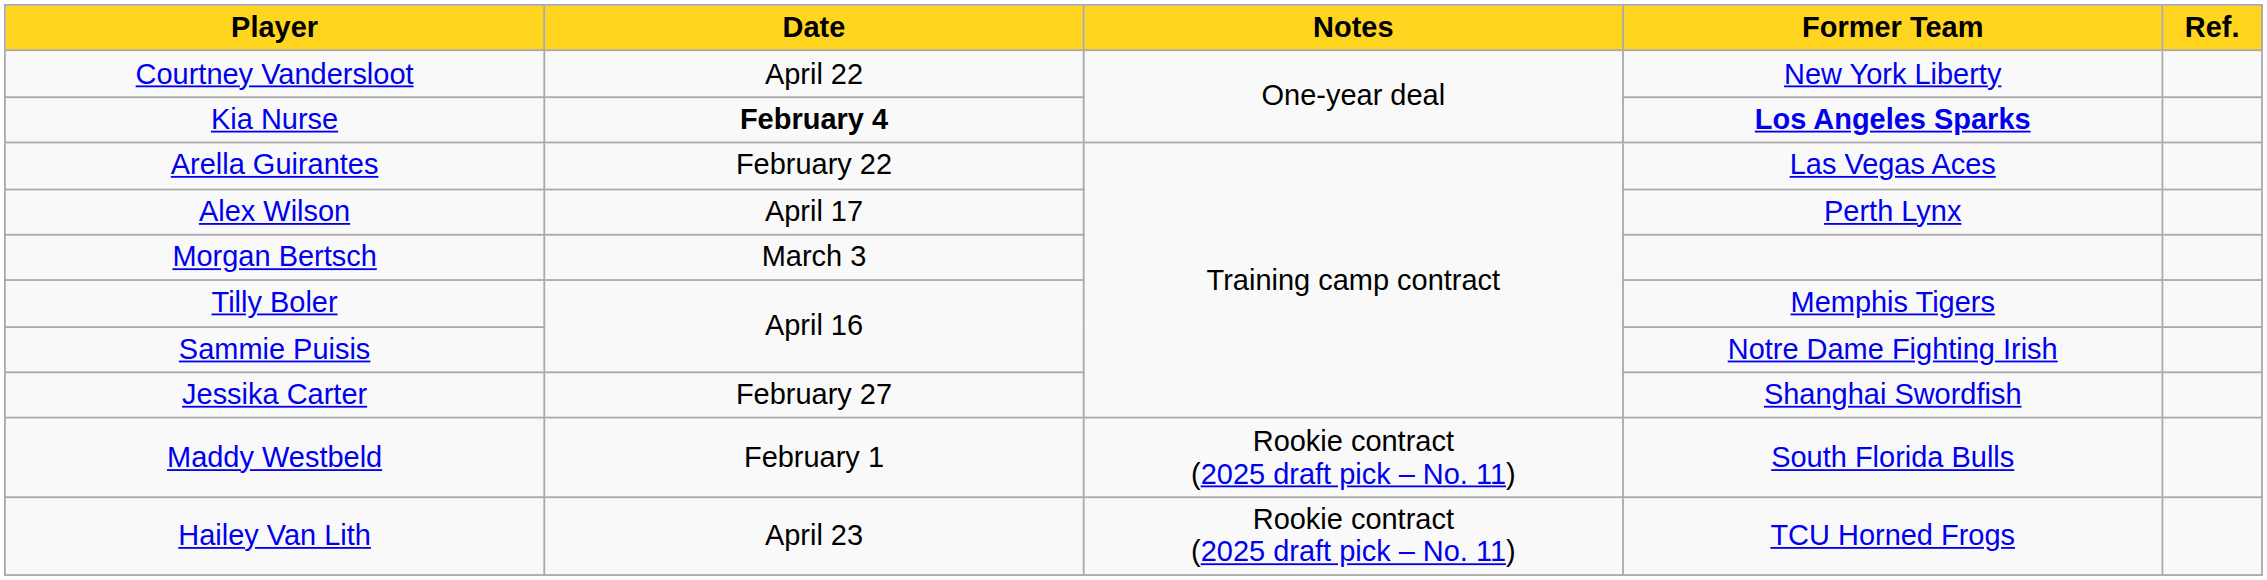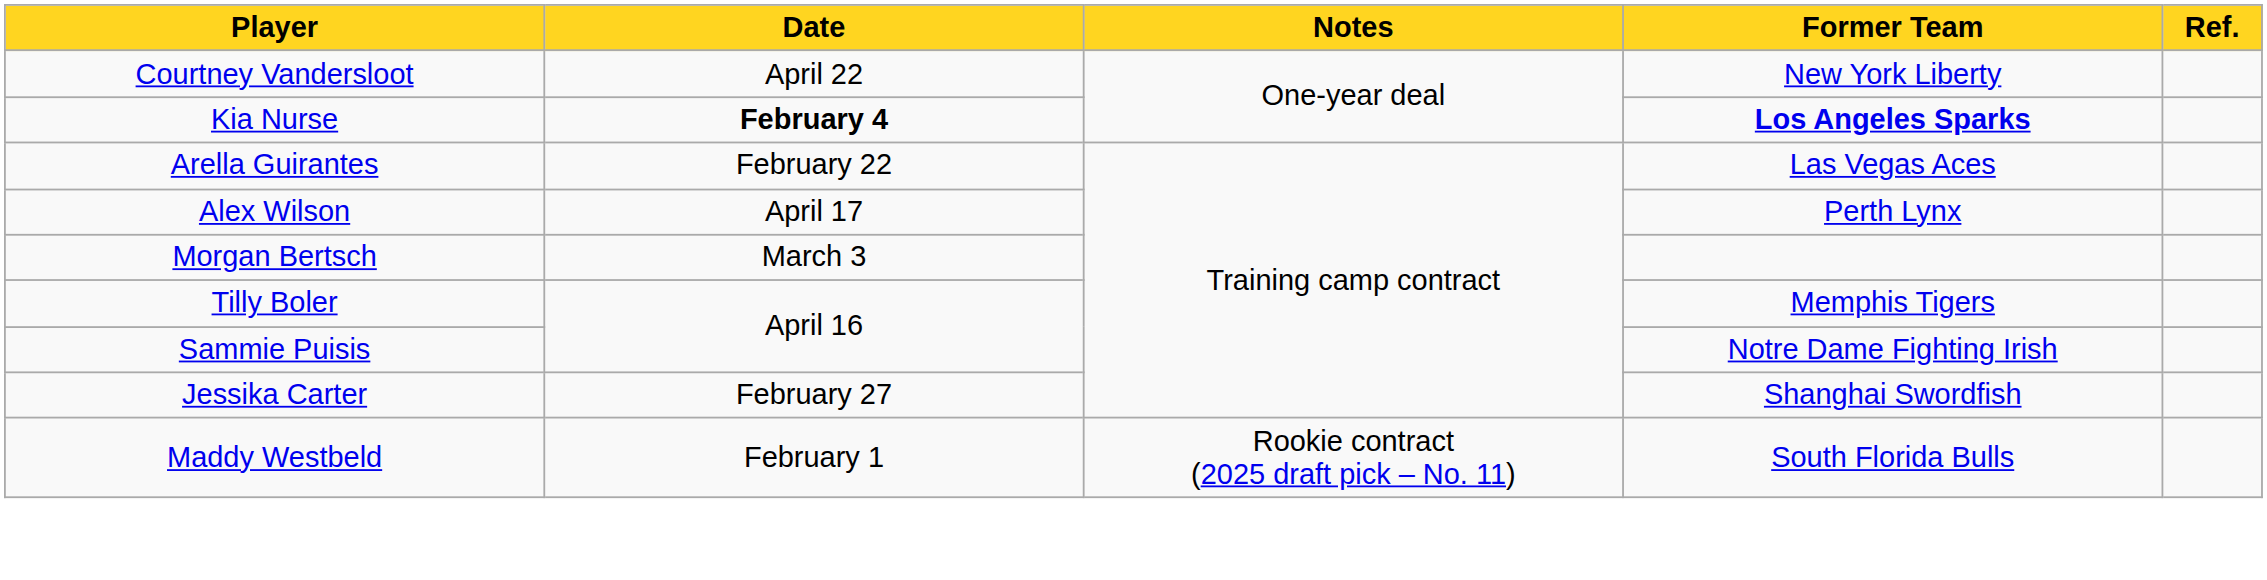 <table class="wikitable sortable sortable" style="text-align: center">
 <tr>
 <th style="background:#FFD520;" width="10%">Player</th>
 <th style="background:#FFD520;" width="10%">Date</th>
 <th style="background:#FFD520;" width="10%">Notes</th>
 <th style="background:#FFD520;" width="10%">Former Team</th>
 <th style="background:#FFD520;" width="1%" class="unsortable">Ref.</th>
 </tr>
 <tr>
 <td><a href='#'>Courtney Vandersloot</a></td>
 <td>April 22</td>
 <td rowspan=2>One-year deal</td>
 <td><a href='#'>New York Liberty</a></td>
 <td></td>
 </tr>
 <tr>
 <td><a href='#'>Kia Nurse</a></td>
 <td><strong>February 4</strong></td>
 <td><strong><a href='#'>Los Angeles Sparks</a></strong></td>
 <td></td>
 </tr>
 <tr>
 <td><a href='#'>Arella Guirantes</a></td>
 <td>February 22</td>
 <td rowspan=6>Training camp contract</td>
 <td><a href='#'>Las Vegas Aces</a></td>
 <td></td>
 </tr>
 <tr>
 <td><a href='#'>Alex Wilson</a></td>
 <td>April 17</td>
 <td><a href='#'>Perth Lynx</a><br></td>
 <td></td>
 </tr>
 <tr>
 <td><a href='#'>Morgan Bertsch</a></td>
 <td>March 3</td>
 <td><br></td>
 <td></td>
 </tr>
 <tr>
 <td><a href='#'>Tilly Boler</a></td>
 <td rowspan=2>April 16</td>
 <td><a href='#'>Memphis Tigers</a></td>
 <td></td>
 </tr>
 <tr>
 <td><a href='#'>Sammie Puisis</a></td>
 <td><a href='#'>Notre Dame Fighting Irish</a></td>
 <td></td>
 </tr>
 <tr>
 <td><a href='#'>Jessika Carter</a></td>
 <td>February 27</td>
 <td><a href='#'>Shanghai Swordfish</a><br></td>
 <td></td>
 </tr>
 <tr>
 <td><a href='#'>Maddy Westbeld</a></td>
 <td>February 1</td>
 <td>Rookie contract<br>(<a href='#'>2025 draft pick – No. 11</a>)</td>
 <td><a href='#'>South Florida Bulls</a></td>
 <td></td>
 </tr>
-<tr>
-<td><a href='#'>Hailey Van Lith</a></td>
-<td>April 23</td>
-<td>Rookie contract<br>(<a href='#'>2025 draft pick – No. 11</a>)</td>
-<td><a href='#'>TCU Horned Frogs</a></td>
-<td></td>
-</tr>
 </table>
